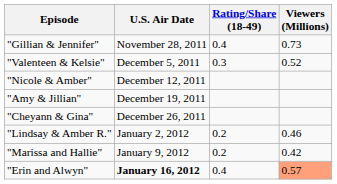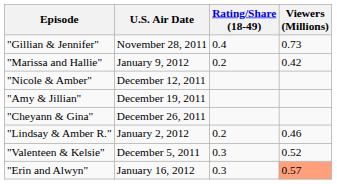 <table class="wikitable sortable">
 <tr>
 <th>Episode</th>
 <th>U.S. Air Date</th>
 <th><a href='#'>Rating/Share</a><br>(18-49)</th>
 <th>Viewers<br>(Millions)</th>
 </tr>
 <tr>
 <td>"Gillian & Jennifer"</td>
 <td>November 28, 2011</td>
 <td>0.4</td>
 <td>0.73</td>
 </tr>
 <tr>
-<td>"Valenteen & Kelsie"</td>
-<td>December 5, 2011</td>
-<td>0.3</td>
-<td>0.52</td>
+<td>"Marissa and Hallie"</td>
+<td>January 9, 2012</td>
+<td>0.2</td>
+<td>0.42</td>
 </tr>
 <tr>
 <td>"Nicole & Amber"</td>
 <td>December 12, 2011</td>
 <td></td>
 <td></td>
 </tr>
 <tr>
 <td>"Amy & Jillian"</td>
 <td>December 19, 2011</td>
 <td></td>
 <td></td>
 </tr>
 <tr>
 <td>"Cheyann & Gina"</td>
 <td>December 26, 2011</td>
 <td></td>
 <td></td>
 </tr>
 <tr>
 <td>"Lindsay & Amber R."</td>
 <td>January 2, 2012</td>
 <td>0.2</td>
 <td>0.46</td>
 </tr>
 <tr>
-<td>"Marissa and Hallie"</td>
-<td>January 9, 2012</td>
-<td>0.2</td>
-<td>0.42</td>
+<td>"Valenteen & Kelsie"</td>
+<td>December 5, 2011</td>
+<td>0.3</td>
+<td>0.52</td>
 </tr>
 <tr>
 <td>"Erin and Alwyn"</td>
-<td><strong>January 16, 2012</strong></td>
-<td>0.4</td>
+<td>January 16, 2012</td>
+<td>0.3</td>
 <td style="background: lightsalmon;">0.57</td>
 </tr>
 </table>
